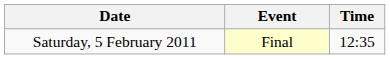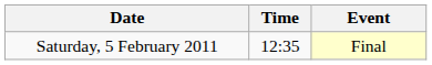 <table class = "wikitable" style="text-align:center;">
 <tr>
 <th width=220>Date</th>
+<th width=50>Time</th>
 <th width=100>Event</th>
-<th width=50>Time</th>
 </tr>
 <tr>
 <td>Saturday, 5 February 2011</td>
+<td>12:35</td>
 <td bgcolor=ffffcc>Final</td>
-<td>12:35</td>
 </tr>
 </table>
